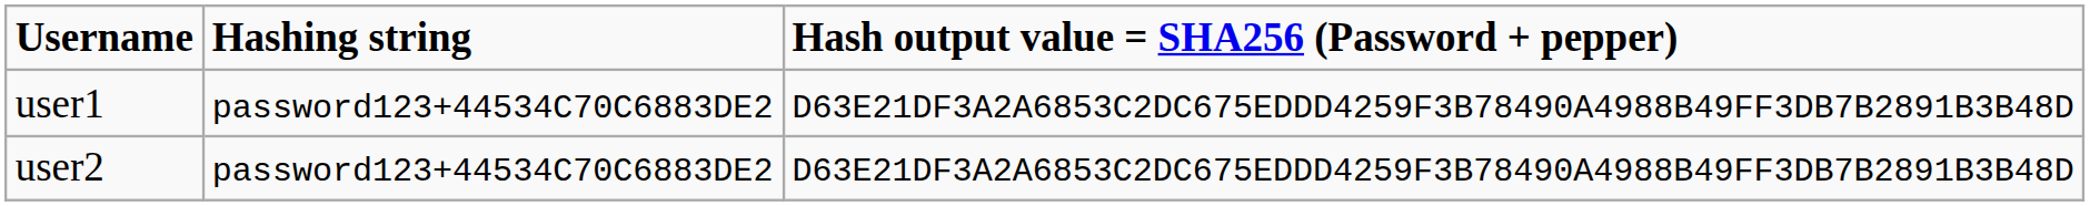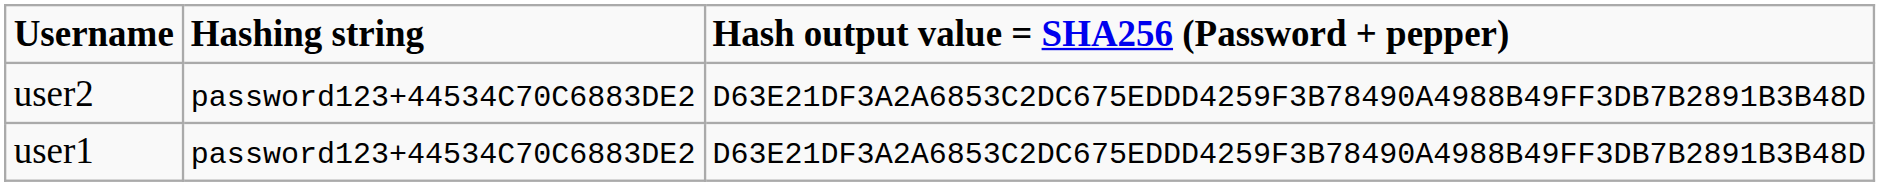 <table class="wikitable">
 <tr>
 <td><strong>Username</strong></td>
 <td><strong>Hashing string</strong></td>
 <td><strong>Hash output value = <a href='#'>SHA256</a> (Password + pepper)</strong></td>
 </tr>
 <tr>
+<td>user2</td>
+<td><kbd>password123+44534C70C6883DE2</kbd></td>
+<td><kbd>D63E21DF3A2A6853C2DC675EDDD4259F3B78490A4988B49FF3DB7B2891B3B48D</kbd></td>
+</tr>
+<tr>
 <td>user1</td>
 <td><kbd>password123+44534C70C6883DE2</kbd></td>
 <td><kbd>D63E21DF3A2A6853C2DC675EDDD4259F3B78490A4988B49FF3DB7B2891B3B48D</kbd></td>
 </tr>
-<tr>
-<td>user2</td>
-<td><kbd>password123+44534C70C6883DE2</kbd></td>
-<td><kbd>D63E21DF3A2A6853C2DC675EDDD4259F3B78490A4988B49FF3DB7B2891B3B48D</kbd></td>
-</tr>
 </table>
